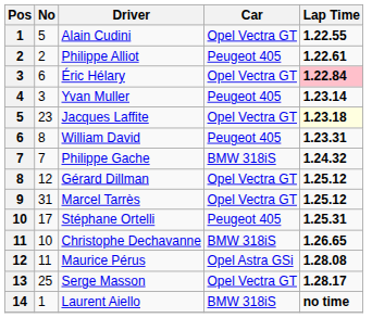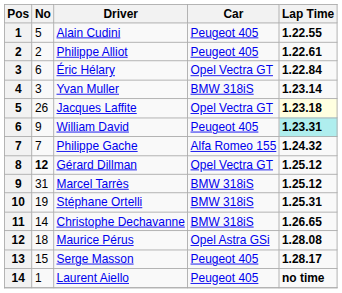 <table class="wikitable" style="font-size: 85%;">
 <tr>
 <th>Pos</th>
 <th>No</th>
 <th>Driver</th>
 <th>Car</th>
 <th>Lap Time</th>
 </tr>
 <tr>
 <th>1</th>
 <td>5</td>
 <td> <a href='#'>Alain Cudini</a></td>
-<td><a href='#'> Opel Vectra GT</a></td>
+<td><a href='#'>Peugeot 405</a></td>
 <td><strong>1.22.55</strong></td>
 </tr>
 <tr>
 <th>2</th>
 <td>2</td>
 <td> <a href='#'>Philippe Alliot</a></td>
 <td><a href='#'>Peugeot 405</a></td>
 <td><strong>1.22.61</strong></td>
 </tr>
 <tr>
 <th>3</th>
 <td>6</td>
 <td> <a href='#'>Éric Hélary</a></td>
 <td><a href='#'> Opel Vectra GT</a></td>
-<td style="background: pink;"><strong>1.22.84</strong></td>
+<td><strong>1.22.84</strong></td>
 </tr>
 <tr>
 <th>4</th>
 <td>3</td>
 <td> <a href='#'>Yvan Muller</a></td>
-<td><a href='#'>Peugeot 405</a></td>
+<td><a href='#'>BMW 318iS</a></td>
 <td><strong>1.23.14</strong></td>
 </tr>
 <tr>
 <th>5</th>
-<td>23</td>
+<td>26</td>
 <td> <a href='#'>Jacques Laffite</a></td>
 <td><a href='#'> Opel Vectra GT</a></td>
 <td style="background: lightyellow;"><strong>1.23.18</strong></td>
 </tr>
 <tr>
 <th>6</th>
-<td>8</td>
+<td>9</td>
 <td> <a href='#'>William David</a></td>
 <td><a href='#'>Peugeot 405</a></td>
-<td><strong>1.23.31</strong></td>
+<td style="background: paleturquoise;"><strong>1.23.31</strong></td>
 </tr>
 <tr>
 <th>7</th>
 <td>7</td>
 <td> <a href='#'>Philippe Gache</a></td>
-<td><a href='#'>BMW 318iS</a></td>
+<td><a href='#'>Alfa Romeo 155</a></td>
 <td><strong>1.24.32</strong></td>
 </tr>
 <tr>
 <th>8</th>
-<td>12</td>
+<td><strong>12</strong></td>
 <td> <a href='#'>Gérard Dillman</a></td>
 <td><a href='#'> Opel Vectra GT</a></td>
 <td><strong>1.25.12</strong></td>
 </tr>
 <tr>
 <th>9</th>
 <td>31</td>
 <td> <a href='#'>Marcel Tarrès</a></td>
-<td><a href='#'> Opel Vectra GT</a></td>
+<td><a href='#'>BMW 318iS</a></td>
 <td><strong>1.25.12</strong></td>
 </tr>
 <tr>
 <th>10</th>
-<td>17</td>
+<td>19</td>
 <td> <a href='#'>Stéphane Ortelli</a></td>
-<td><a href='#'>Peugeot 405</a></td>
+<td><a href='#'>BMW 318iS</a></td>
 <td><strong>1.25.31</strong></td>
 </tr>
 <tr>
 <th>11</th>
-<td>10</td>
+<td>14</td>
 <td> <a href='#'>Christophe Dechavanne</a></td>
 <td><a href='#'>BMW 318iS</a></td>
 <td><strong>1.26.65</strong></td>
 </tr>
 <tr>
 <th>12</th>
-<td>11</td>
+<td>18</td>
 <td> <a href='#'>Maurice Pérus</a></td>
 <td><a href='#'>Opel Astra GSi</a></td>
 <td><strong>1.28.08</strong></td>
 </tr>
 <tr>
 <th>13</th>
-<td>25</td>
+<td>15</td>
 <td> <a href='#'>Serge Masson</a></td>
-<td><a href='#'> Opel Vectra GT</a></td>
+<td><a href='#'>Peugeot 405</a></td>
 <td><strong>1.28.17</strong></td>
 </tr>
 <tr>
 <th>14</th>
 <td>1</td>
 <td> <a href='#'>Laurent Aiello</a></td>
-<td><a href='#'>BMW 318iS</a></td>
+<td><a href='#'>Peugeot 405</a></td>
 <td><strong>no time</strong></td>
 </tr>
 <tr>
 </tr>
 </table>
